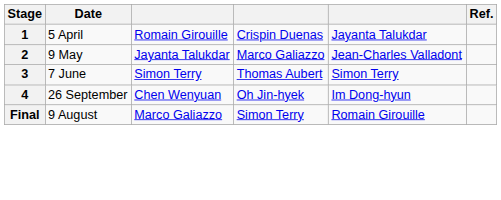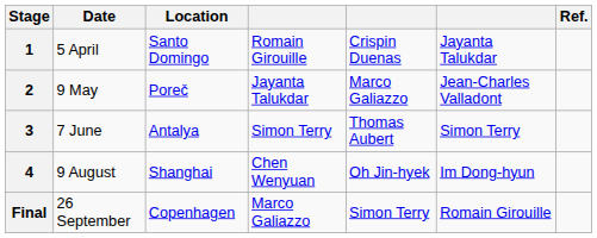 <table class="wikitable" style="width:100%">
 <tr>
 <th>Stage</th>
 <th>Date</th>
+<th>Location</th>
 <th></th>
 <th></th>
 <th></th>
 <th>Ref.</th>
 </tr>
 <tr>
 <th>1</th>
 <td>5 April</td>
+<td> <a href='#'>Santo Domingo</a></td>
 <td> <a href='#'>Romain Girouille</a></td>
 <td> <a href='#'>Crispin Duenas</a></td>
 <td> <a href='#'>Jayanta Talukdar</a></td>
 <td></td>
 </tr>
 <tr>
 <th>2</th>
 <td>9 May</td>
+<td> <a href='#'>Poreč</a></td>
 <td> <a href='#'>Jayanta Talukdar</a></td>
 <td> <a href='#'>Marco Galiazzo</a></td>
 <td> <a href='#'>Jean-Charles Valladont</a></td>
 <td></td>
 </tr>
 <tr>
 <th>3</th>
 <td>7 June</td>
+<td> <a href='#'>Antalya</a></td>
 <td> <a href='#'>Simon Terry</a></td>
 <td> <a href='#'>Thomas Aubert</a></td>
 <td> <a href='#'>Simon Terry</a></td>
 <td></td>
 </tr>
 <tr>
 <th>4</th>
-<td>26 September</td>
+<td>9 August</td>
+<td> <a href='#'>Shanghai</a></td>
 <td> <a href='#'>Chen Wenyuan</a></td>
 <td> <a href='#'>Oh Jin-hyek</a></td>
 <td> <a href='#'>Im Dong-hyun</a></td>
 <td></td>
 </tr>
 <tr>
 <th>Final</th>
-<td>9 August</td>
+<td>26 September</td>
+<td> <a href='#'>Copenhagen</a></td>
 <td> <a href='#'>Marco Galiazzo</a></td>
 <td> <a href='#'>Simon Terry</a></td>
 <td> <a href='#'>Romain Girouille</a></td>
 <td></td>
 </tr>
 </table>
